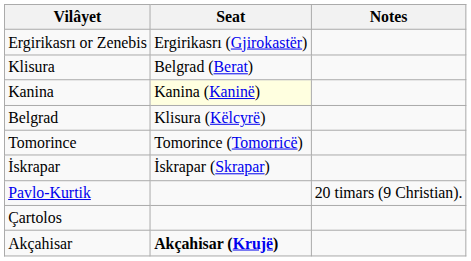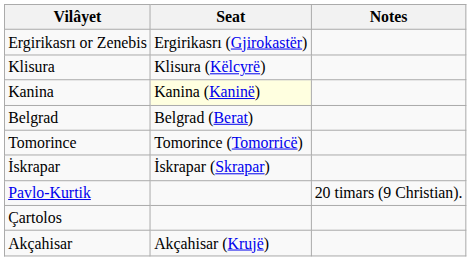 <table class="wikitable">
 <tr>
 <th>Vilâyet</th>
 <th>Seat</th>
 <th>Notes</th>
 </tr>
 <tr>
 <td>Ergirikasrı or Zenebis</td>
 <td>Ergirikasrı (<a href='#'>Gjirokastër</a>)</td>
 <td></td>
 </tr>
 <tr>
 <td>Klisura</td>
-<td>Belgrad (<a href='#'>Berat</a>)</td>
+<td>Klisura (<a href='#'>Këlcyrë</a>)</td>
 <td></td>
 </tr>
 <tr>
 <td>Kanina</td>
 <td style="background: lightyellow;">Kanina (<a href='#'>Kaninë</a>)</td>
 <td></td>
 </tr>
 <tr>
 <td>Belgrad</td>
-<td>Klisura (<a href='#'>Këlcyrë</a>)</td>
+<td>Belgrad (<a href='#'>Berat</a>)</td>
 <td></td>
 </tr>
 <tr>
 <td>Tomorince</td>
 <td>Tomorince (<a href='#'>Tomorricë</a>)</td>
 <td></td>
 </tr>
 <tr>
 <td>İskrapar</td>
 <td>İskrapar (<a href='#'>Skrapar</a>)</td>
 <td></td>
 </tr>
 <tr>
 <td><a href='#'>Pavlo-Kurtik</a></td>
 <td></td>
 <td>20 timars (9 Christian).</td>
 </tr>
 <tr>
 <td>Çartolos</td>
 <td></td>
 <td></td>
 </tr>
 <tr>
 <td>Akçahisar</td>
-<td><strong>Akçahisar (<a href='#'>Krujë</a>)</strong></td>
+<td>Akçahisar (<a href='#'>Krujë</a>)</td>
 <td></td>
 </tr>
 </table>
